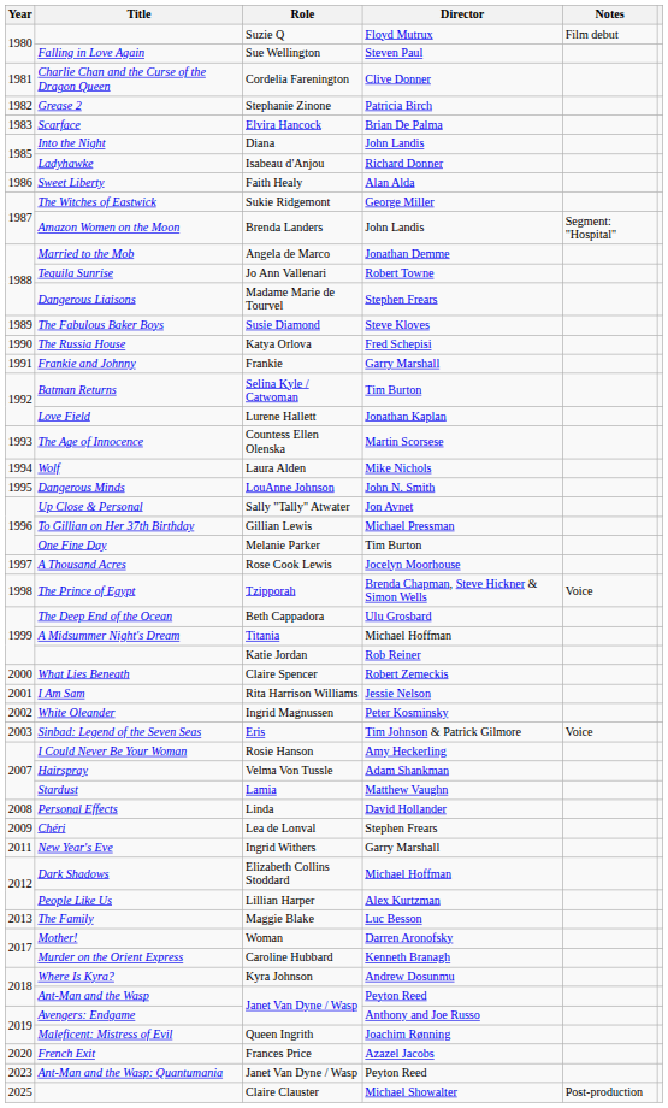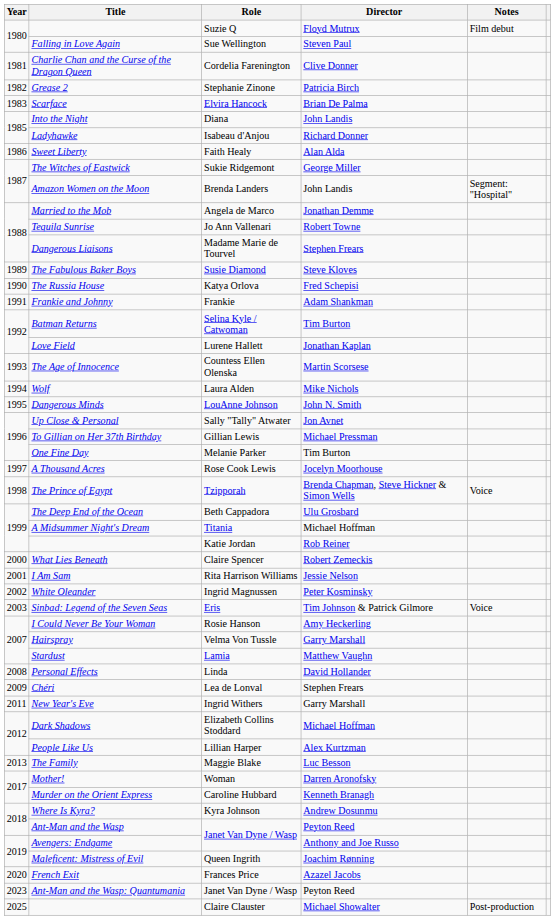 <table class="wikitable sortable">
 <tr>
 <th>Year</th>
 <th>Title</th>
 <th>Role</th>
 <th>Director</th>
 <th class="unsortable">Notes</th>
 <th></th>
 </tr>
 <tr>
 <td rowspan=2>1980</td>
 <td><em></em></td>
 <td>Suzie Q</td>
 <td><a href='#'>Floyd Mutrux</a></td>
 <td>Film debut</td>
 <td></td>
 </tr>
 <tr>
 <td><em><a href='#'>Falling in Love Again</a></em></td>
 <td>Sue Wellington</td>
 <td><a href='#'>Steven Paul</a></td>
 <td></td>
 <td></td>
 </tr>
 <tr>
 <td>1981</td>
 <td><em><a href='#'>Charlie Chan and the Curse of the Dragon Queen</a></em></td>
 <td>Cordelia Farenington</td>
 <td><a href='#'>Clive Donner</a></td>
 <td></td>
 <td></td>
 </tr>
 <tr>
 <td>1982</td>
 <td><em><a href='#'>Grease 2</a></em></td>
 <td>Stephanie Zinone</td>
 <td><a href='#'>Patricia Birch</a></td>
 <td></td>
 <td></td>
 </tr>
 <tr>
 <td>1983</td>
 <td><em><a href='#'>Scarface</a></em></td>
 <td><a href='#'>Elvira Hancock</a></td>
 <td><a href='#'>Brian De Palma</a></td>
 <td></td>
 <td></td>
 </tr>
 <tr>
 <td rowspan=2>1985</td>
 <td><em><a href='#'>Into the Night</a></em></td>
 <td>Diana</td>
 <td><a href='#'>John Landis</a></td>
 <td></td>
 <td></td>
 </tr>
 <tr>
 <td><em><a href='#'>Ladyhawke</a></em></td>
 <td>Isabeau d'Anjou</td>
 <td><a href='#'>Richard Donner</a></td>
 <td></td>
 <td></td>
 </tr>
 <tr>
 <td>1986</td>
 <td><em><a href='#'>Sweet Liberty</a></em></td>
 <td>Faith Healy</td>
 <td><a href='#'>Alan Alda</a></td>
 <td></td>
 <td></td>
 </tr>
 <tr>
 <td rowspan=2>1987</td>
 <td><em><a href='#'>The Witches of Eastwick</a></em></td>
 <td>Sukie Ridgemont</td>
 <td><a href='#'>George Miller</a></td>
 <td></td>
 <td></td>
 </tr>
 <tr>
 <td><em><a href='#'>Amazon Women on the Moon</a></em></td>
 <td>Brenda Landers</td>
 <td>John Landis</td>
 <td>Segment: "Hospital"</td>
 <td></td>
 </tr>
 <tr>
 <td rowspan=3>1988</td>
 <td><em><a href='#'>Married to the Mob</a></em></td>
 <td>Angela de Marco</td>
 <td><a href='#'>Jonathan Demme</a></td>
 <td></td>
 <td></td>
 </tr>
 <tr>
 <td><em><a href='#'>Tequila Sunrise</a></em></td>
 <td>Jo Ann Vallenari</td>
 <td><a href='#'>Robert Towne</a></td>
 <td></td>
 <td></td>
 </tr>
 <tr>
 <td><em><a href='#'>Dangerous Liaisons</a></em></td>
 <td>Madame Marie de Tourvel</td>
 <td><a href='#'>Stephen Frears</a></td>
 <td></td>
 <td></td>
 </tr>
 <tr>
 <td>1989</td>
 <td><em><a href='#'>The Fabulous Baker Boys</a></em></td>
 <td><a href='#'>Susie Diamond</a></td>
 <td><a href='#'>Steve Kloves</a></td>
 <td></td>
 <td></td>
 </tr>
 <tr>
 <td>1990</td>
 <td><em><a href='#'>The Russia House</a></em></td>
 <td>Katya Orlova</td>
 <td><a href='#'>Fred Schepisi</a></td>
 <td></td>
 <td></td>
 </tr>
 <tr>
 <td>1991</td>
 <td><em><a href='#'>Frankie and Johnny</a></em></td>
 <td>Frankie</td>
-<td><a href='#'>Garry Marshall</a></td>
+<td><a href='#'>Adam Shankman</a></td>
 <td></td>
 <td></td>
 </tr>
 <tr>
 <td rowspan=2>1992</td>
 <td><em><a href='#'>Batman Returns</a></em></td>
 <td><a href='#'>Selina Kyle / Catwoman</a></td>
 <td><a href='#'>Tim Burton</a></td>
 <td></td>
 <td></td>
 </tr>
 <tr>
 <td><em><a href='#'>Love Field</a></em></td>
 <td>Lurene Hallett</td>
 <td><a href='#'>Jonathan Kaplan</a></td>
 <td></td>
 <td></td>
 </tr>
 <tr>
 <td>1993</td>
 <td><em><a href='#'>The Age of Innocence</a></em></td>
 <td>Countess Ellen Olenska</td>
 <td><a href='#'>Martin Scorsese</a></td>
 <td></td>
 <td></td>
 </tr>
 <tr>
 <td>1994</td>
 <td><em><a href='#'>Wolf</a></em></td>
 <td>Laura Alden</td>
 <td><a href='#'>Mike Nichols</a></td>
 <td></td>
 <td></td>
 </tr>
 <tr>
 <td>1995</td>
 <td><em><a href='#'>Dangerous Minds</a></em></td>
 <td><a href='#'>LouAnne Johnson</a></td>
 <td><a href='#'>John N. Smith</a></td>
 <td></td>
 <td></td>
 </tr>
 <tr>
 <td rowspan=3>1996</td>
 <td><em><a href='#'>Up Close & Personal</a></em></td>
 <td>Sally "Tally" Atwater</td>
 <td><a href='#'>Jon Avnet</a></td>
 <td></td>
 <td></td>
 </tr>
 <tr>
 <td><em><a href='#'>To Gillian on Her 37th Birthday</a></em></td>
 <td>Gillian Lewis</td>
 <td><a href='#'>Michael Pressman</a></td>
 <td></td>
 <td></td>
 </tr>
 <tr>
 <td><em><a href='#'>One Fine Day</a></em></td>
 <td>Melanie Parker</td>
 <td>Tim Burton</td>
 <td></td>
 <td></td>
 </tr>
 <tr>
 <td>1997</td>
 <td><em><a href='#'>A Thousand Acres</a></em></td>
 <td>Rose Cook Lewis</td>
 <td><a href='#'>Jocelyn Moorhouse</a></td>
 <td></td>
 <td></td>
 </tr>
 <tr>
 <td>1998</td>
 <td><em><a href='#'>The Prince of Egypt</a></em></td>
 <td><a href='#'>Tzipporah</a></td>
 <td><a href='#'>Brenda Chapman</a>, <a href='#'>Steve Hickner</a> & <a href='#'>Simon Wells</a></td>
 <td>Voice</td>
 <td></td>
 </tr>
 <tr>
 <td rowspan=3>1999</td>
 <td><em><a href='#'>The Deep End of the Ocean</a></em></td>
 <td>Beth Cappadora</td>
 <td><a href='#'>Ulu Grosbard</a></td>
 <td></td>
 <td></td>
 </tr>
 <tr>
 <td><em><a href='#'>A Midsummer Night's Dream</a></em></td>
 <td><a href='#'>Titania</a></td>
 <td>Michael Hoffman</td>
 <td></td>
 <td></td>
 </tr>
 <tr>
 <td><em></em></td>
 <td>Katie Jordan</td>
 <td><a href='#'>Rob Reiner</a></td>
 <td></td>
 <td></td>
 </tr>
 <tr>
 <td>2000</td>
 <td><em><a href='#'>What Lies Beneath</a></em></td>
 <td>Claire Spencer</td>
 <td><a href='#'>Robert Zemeckis</a></td>
 <td></td>
 <td></td>
 </tr>
 <tr>
 <td>2001</td>
 <td><em><a href='#'>I Am Sam</a></em></td>
 <td>Rita Harrison Williams</td>
 <td><a href='#'>Jessie Nelson</a></td>
 <td></td>
 <td></td>
 </tr>
 <tr>
 <td>2002</td>
 <td><em><a href='#'>White Oleander</a></em></td>
 <td>Ingrid Magnussen</td>
 <td><a href='#'>Peter Kosminsky</a></td>
 <td></td>
 <td></td>
 </tr>
 <tr>
 <td>2003</td>
 <td><em><a href='#'>Sinbad: Legend of the Seven Seas</a></em></td>
 <td><a href='#'>Eris</a></td>
 <td><a href='#'>Tim Johnson</a> & Patrick Gilmore</td>
 <td>Voice</td>
 <td></td>
 </tr>
 <tr>
 <td rowspan=3>2007</td>
 <td><em><a href='#'>I Could Never Be Your Woman</a></em></td>
 <td>Rosie Hanson</td>
 <td><a href='#'>Amy Heckerling</a></td>
 <td></td>
 <td></td>
 </tr>
 <tr>
 <td><em><a href='#'>Hairspray</a></em></td>
 <td>Velma Von Tussle</td>
-<td><a href='#'>Adam Shankman</a></td>
+<td><a href='#'>Garry Marshall</a></td>
 <td></td>
 <td></td>
 </tr>
 <tr>
 <td><em><a href='#'>Stardust</a></em></td>
 <td><a href='#'>Lamia</a></td>
 <td><a href='#'>Matthew Vaughn</a></td>
 <td></td>
 <td></td>
 </tr>
 <tr>
 <td>2008</td>
 <td><em><a href='#'>Personal Effects</a></em></td>
 <td>Linda</td>
 <td><a href='#'>David Hollander</a></td>
 <td></td>
 <td></td>
 </tr>
 <tr>
 <td>2009</td>
 <td><em><a href='#'>Chéri</a></em></td>
 <td>Lea de Lonval</td>
 <td>Stephen Frears</td>
 <td></td>
 <td></td>
 </tr>
 <tr>
 <td>2011</td>
 <td><em><a href='#'>New Year's Eve</a></em></td>
 <td>Ingrid Withers</td>
 <td>Garry Marshall</td>
 <td></td>
 <td></td>
 </tr>
 <tr>
 <td rowspan=2>2012</td>
 <td><em><a href='#'>Dark Shadows</a></em></td>
 <td>Elizabeth Collins Stoddard</td>
 <td><a href='#'>Michael Hoffman</a></td>
 <td></td>
 <td></td>
 </tr>
 <tr>
 <td><em><a href='#'>People Like Us</a></em></td>
 <td>Lillian Harper</td>
 <td><a href='#'>Alex Kurtzman</a></td>
 <td></td>
 <td></td>
 </tr>
 <tr>
 <td>2013</td>
 <td><em><a href='#'>The Family</a></em></td>
 <td>Maggie Blake</td>
 <td><a href='#'>Luc Besson</a></td>
 <td></td>
 <td></td>
 </tr>
 <tr>
 <td rowspan=2>2017</td>
 <td><em><a href='#'>Mother!</a></em></td>
 <td>Woman</td>
 <td><a href='#'>Darren Aronofsky</a></td>
 <td></td>
 <td></td>
 </tr>
 <tr>
 <td><em><a href='#'>Murder on the Orient Express</a></em></td>
 <td>Caroline Hubbard</td>
 <td><a href='#'>Kenneth Branagh</a></td>
 <td></td>
 <td></td>
 </tr>
 <tr>
 <td rowspan=2>2018</td>
 <td><em><a href='#'>Where Is Kyra?</a></em></td>
 <td>Kyra Johnson</td>
 <td><a href='#'>Andrew Dosunmu</a></td>
 <td></td>
 <td></td>
 </tr>
 <tr>
 <td><em><a href='#'>Ant-Man and the Wasp</a></em></td>
 <td rowspan="2"><a href='#'>Janet Van Dyne / Wasp</a></td>
 <td><a href='#'>Peyton Reed</a></td>
 <td></td>
 <td></td>
 </tr>
 <tr>
 <td rowspan=2>2019</td>
 <td><em><a href='#'>Avengers: Endgame</a></em></td>
 <td><a href='#'>Anthony and Joe Russo</a></td>
 <td></td>
 <td></td>
 </tr>
 <tr>
 <td><em><a href='#'>Maleficent: Mistress of Evil</a></em></td>
 <td>Queen Ingrith</td>
 <td><a href='#'>Joachim Rønning</a></td>
 <td></td>
 <td></td>
 </tr>
 <tr>
 <td>2020</td>
 <td><em><a href='#'>French Exit</a></em></td>
 <td>Frances Price</td>
 <td><a href='#'>Azazel Jacobs</a></td>
 <td></td>
 <td></td>
 </tr>
 <tr>
 <td>2023</td>
 <td><em><a href='#'>Ant-Man and the Wasp: Quantumania</a></em></td>
 <td>Janet Van Dyne / Wasp</td>
 <td>Peyton Reed</td>
 <td></td>
 <td></td>
 </tr>
 <tr>
 <td>2025</td>
 <td></td>
 <td>Claire Clauster</td>
 <td><a href='#'>Michael Showalter</a></td>
 <td>Post-production</td>
 <td></td>
 </tr>
 </table>
